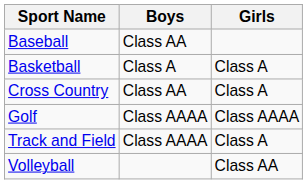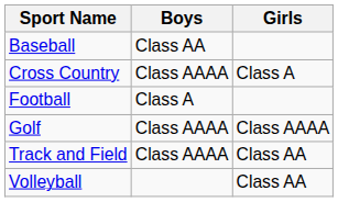 <table class="wikitable">
 <tr>
 <th>Sport Name</th>
 <th>Boys</th>
 <th>Girls</th>
 </tr>
 <tr>
 <td><a href='#'>Baseball</a></td>
 <td>Class AA</td>
 <td></td>
 </tr>
 <tr>
-<td><a href='#'>Basketball</a></td>
-<td>Class A</td>
+<td><a href='#'>Cross Country</a></td>
+<td>Class AAAA</td>
 <td>Class A</td>
 </tr>
 <tr>
-<td><a href='#'>Cross Country</a></td>
-<td>Class AA</td>
+<td><a href='#'>Football</a></td>
 <td>Class A</td>
+<td></td>
 </tr>
 <tr>
 <td><a href='#'>Golf</a></td>
 <td>Class AAAA</td>
 <td>Class AAAA</td>
 </tr>
 <tr>
 <td><a href='#'>Track and Field</a></td>
 <td>Class AAAA</td>
-<td>Class A</td>
+<td>Class AA</td>
 </tr>
 <tr>
 <td><a href='#'>Volleyball</a></td>
 <td></td>
 <td>Class AA</td>
 </tr>
 </table>
